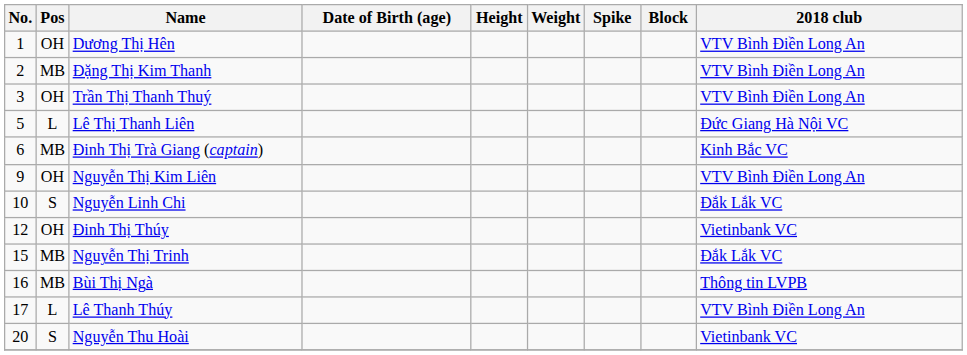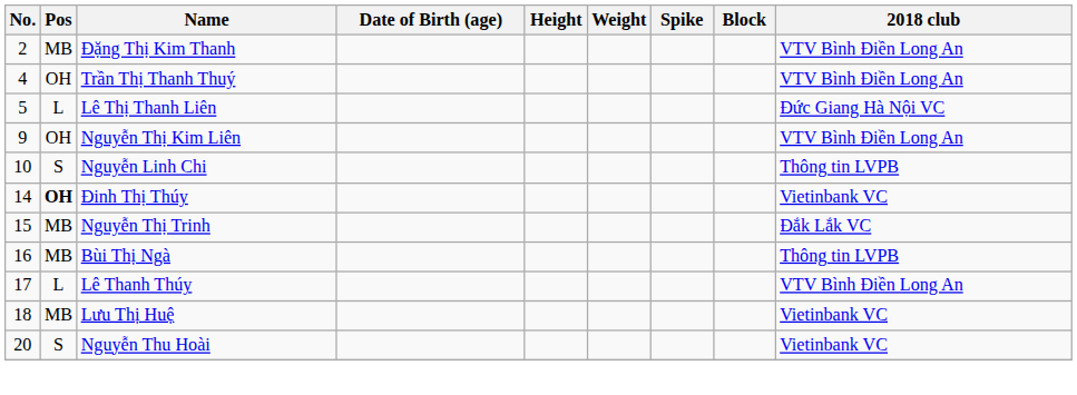 <table class="wikitable sortable" style="font-size:80%; text-align:left;">
 <tr>
 <th>No.</th>
 <th>Pos</th>
 <th style="width:14em">Name</th>
 <th style="width:10em">Date of Birth (age)</th>
 <th style="width:3em">Height</th>
 <th style="width:3em">Weight</th>
 <th style="width:3em">Spike</th>
 <th style="width:3em">Block</th>
 <th style="width:16em">2018 club</th>
 </tr>
 <tr>
-<td align=center>1</td>
-<td align=center>OH</td>
-<td align=left><a href='#'>Dương Thị Hên</a></td>
-<td align=right></td>
-<td></td>
-<td></td>
-<td></td>
-<td></td>
-<td align=left> <a href='#'>VTV Bình Điền Long An</a></td>
-</tr>
-<tr>
 <td align=center>2</td>
 <td align=center>MB</td>
 <td align=left><a href='#'>Đặng Thị Kim Thanh</a></td>
 <td align=right></td>
 <td></td>
 <td></td>
 <td></td>
 <td></td>
 <td align=left> <a href='#'>VTV Bình Điền Long An</a></td>
 </tr>
 <tr>
-<td align=center>3</td>
+<td align=center>4</td>
 <td align=center>OH</td>
 <td align=left><a href='#'>Trần Thị Thanh Thuý</a></td>
 <td align=right></td>
 <td></td>
 <td></td>
 <td></td>
 <td></td>
 <td align=left> <a href='#'>VTV Bình Điền Long An</a></td>
 </tr>
 <tr>
 <td align=center>5</td>
 <td align=center>L</td>
 <td align=left><a href='#'>Lê Thị Thanh Liên</a></td>
 <td align=right></td>
 <td></td>
 <td></td>
 <td></td>
 <td></td>
 <td align=left> <a href='#'>Đức Giang Hà Nội VC</a></td>
 </tr>
 <tr>
-<td align=center>6</td>
-<td align=center>MB</td>
-<td align=left><a href='#'>Đinh Thị Trà Giang</a> (<em><a href='#'>captain</a></em>)</td>
-<td align=right></td>
-<td></td>
-<td></td>
-<td></td>
-<td></td>
-<td align=left> <a href='#'>Kinh Bắc VC</a></td>
-</tr>
-<tr>
 <td align=center>9</td>
 <td align=center>OH</td>
 <td align=left><a href='#'>Nguyễn Thị Kim Liên</a></td>
 <td align=right></td>
 <td></td>
 <td></td>
 <td></td>
 <td></td>
 <td align=left> <a href='#'>VTV Bình Điền Long An</a></td>
 </tr>
 <tr>
 <td align=center>10</td>
 <td align=center>S</td>
 <td align=left><a href='#'>Nguyễn Linh Chi</a></td>
 <td align=right></td>
 <td></td>
 <td></td>
 <td></td>
 <td></td>
-<td align=left> <a href='#'>Đắk Lắk VC</a></td>
+<td align=left> <a href='#'>Thông tin LVPB</a></td>
 </tr>
 <tr>
-<td align=center>12</td>
-<td align=center>OH</td>
+<td align=center>14</td>
+<td align=center><strong>OH</strong></td>
 <td align=left><a href='#'>Đinh Thị Thúy</a></td>
 <td align=right></td>
 <td></td>
 <td></td>
 <td></td>
 <td></td>
 <td align=left> <a href='#'>Vietinbank VC</a></td>
 </tr>
 <tr>
 <td align=center>15</td>
 <td align=center>MB</td>
 <td align=left><a href='#'>Nguyễn Thị Trinh</a></td>
 <td align=right></td>
 <td></td>
 <td></td>
 <td></td>
 <td></td>
 <td align=left> <a href='#'>Đắk Lắk VC</a></td>
 </tr>
 <tr>
 <td align=center>16</td>
 <td align=center>MB</td>
 <td align=left><a href='#'>Bùi Thị Ngà</a></td>
 <td align=right></td>
 <td></td>
 <td></td>
 <td></td>
 <td></td>
 <td align=left> <a href='#'>Thông tin LVPB</a></td>
 </tr>
 <tr>
 <td align=center>17</td>
 <td align=center>L</td>
 <td align=left><a href='#'>Lê Thanh Thúy</a></td>
 <td align=right></td>
 <td></td>
 <td></td>
 <td></td>
 <td></td>
 <td align=left> <a href='#'>VTV Bình Điền Long An</a></td>
 </tr>
 <tr>
+<td align=center>18</td>
+<td align=center>MB</td>
+<td align=left><a href='#'>Lưu Thị Huệ</a></td>
+<td align=right></td>
+<td></td>
+<td></td>
+<td></td>
+<td></td>
+<td align=left> <a href='#'>Vietinbank VC</a></td>
+</tr>
+<tr>
 <td align=center>20</td>
 <td align=center>S</td>
 <td align=left><a href='#'>Nguyễn Thu Hoài</a></td>
 <td align=right></td>
 <td></td>
 <td></td>
 <td></td>
 <td></td>
 <td align=left> <a href='#'>Vietinbank VC</a></td>
 </tr>
 <tr>
 </tr>
 </table>
